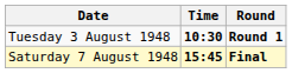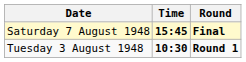 <table class="wikitable">
 <tr>
 <th>Date</th>
 <th>Time</th>
 <th>Round</th>
 </tr>
 <tr>
+<td style=background:lemonchiffon>Saturday 7 August 1948</td>
+<td style=background:lemonchiffon><strong>15:45</strong></td>
+<td style=background:lemonchiffon><strong>Final</strong></td>
+</tr>
+<tr>
 <td>Tuesday 3 August 1948</td>
 <td><strong>10:30</strong></td>
 <td><strong>Round 1</strong></td>
 </tr>
-<tr>
-<td style=background:lemonchiffon>Saturday 7 August 1948</td>
-<td style=background:lemonchiffon><strong>15:45</strong></td>
-<td style=background:lemonchiffon><strong>Final</strong></td>
-</tr>
 </table>
